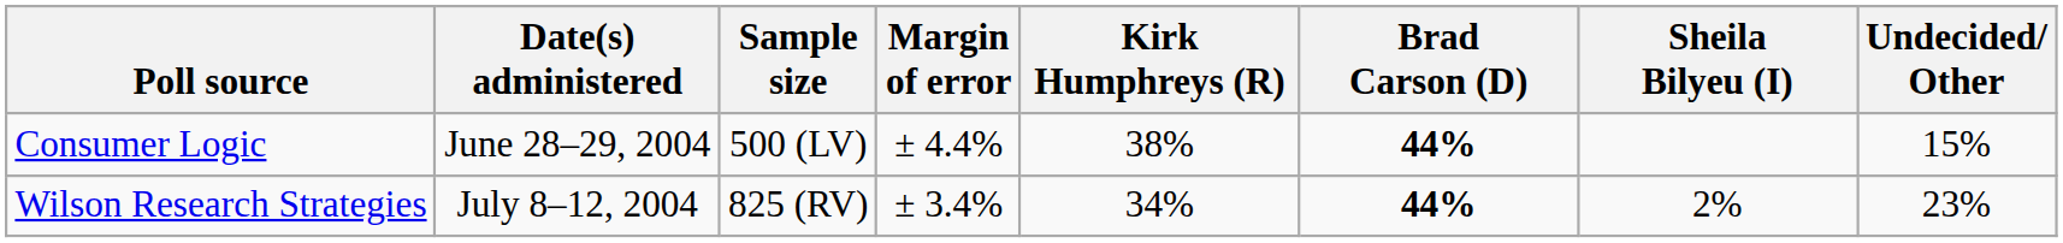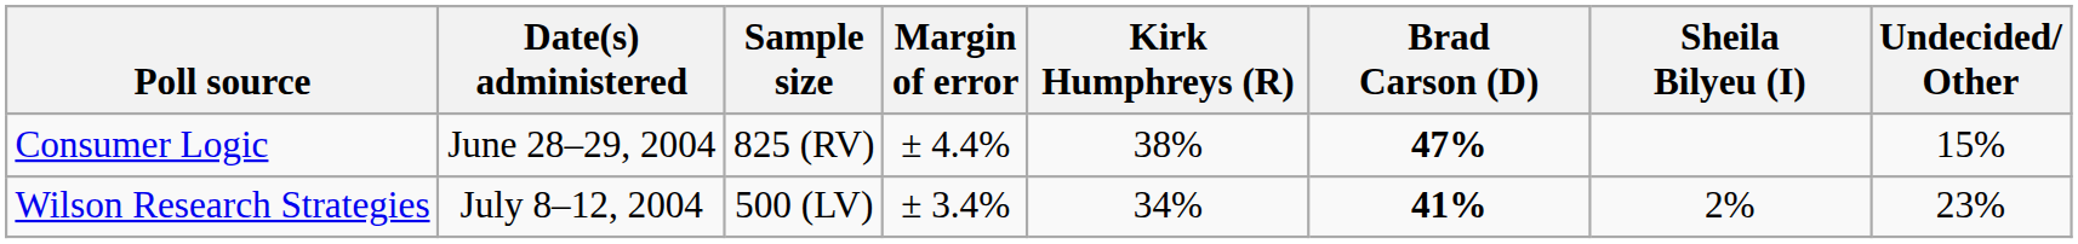 <table class="wikitable" style="font-size:90%;text-align:center;">
 <tr style="vertical-align:bottom">
 <th>Poll source</th>
 <th>Date(s)<br>administered</th>
 <th>Sample<br>size</th>
 <th>Margin<br>of error</th>
 <th style="width:100px;">Kirk<br>Humphreys (R)</th>
 <th style="width:100px;">Brad<br>Carson (D)</th>
 <th style="width:100px;">Sheila<br>Bilyeu (I)</th>
 <th>Undecided/<br>Other</th>
 </tr>
 <tr>
 <td style="text-align:left;"><a href='#'>Consumer Logic</a></td>
 <td>June 28–29, 2004</td>
-<td>500 (LV)</td>
+<td>825 (RV)</td>
 <td>± 4.4%</td>
 <td>38%</td>
-<td><strong>44%</strong></td>
+<td><strong>47%</strong></td>
 <td></td>
 <td>15%</td>
 </tr>
 <tr>
 <td style="text-align:left;"><a href='#'>Wilson Research Strategies</a></td>
 <td>July 8–12, 2004</td>
-<td>825 (RV)</td>
+<td>500 (LV)</td>
 <td>± 3.4%</td>
 <td>34%</td>
-<td><strong>44%</strong></td>
+<td><strong>41%</strong></td>
 <td>2%</td>
 <td>23%</td>
 </tr>
 </table>
